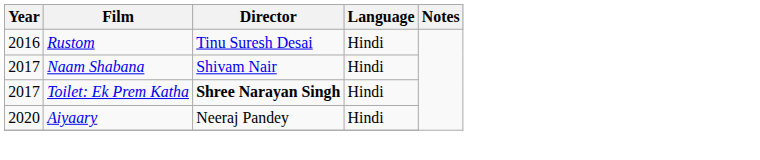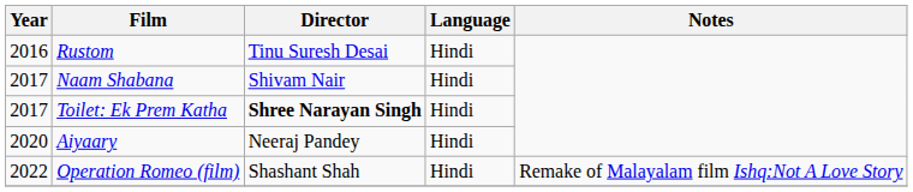 <table class="wikitable">
 <tr style="background:#ccc; text-align:center;">
 <th>Year</th>
 <th>Film</th>
 <th>Director</th>
 <th>Language</th>
 <th>Notes</th>
 </tr>
 <tr>
 <td>2016</td>
 <td><em><a href='#'>Rustom</a></em></td>
 <td><a href='#'>Tinu Suresh Desai</a></td>
 <td>Hindi</td>
 </tr>
 <tr>
 <td>2017</td>
 <td><em><a href='#'>Naam Shabana</a></em></td>
 <td><a href='#'>Shivam Nair</a></td>
 <td>Hindi</td>
 </tr>
 <tr>
 <td>2017</td>
 <td><em><a href='#'>Toilet: Ek Prem Katha</a></em></td>
 <td><strong>Shree Narayan Singh</strong></td>
 <td>Hindi</td>
 </tr>
 <tr>
 <td>2020</td>
 <td><em><a href='#'>Aiyaary</a></em></td>
 <td>Neeraj Pandey</td>
 <td>Hindi</td>
 </tr>
 <tr>
+<td>2022</td>
+<td><em><a href='#'>Operation Romeo (film)</a></em></td>
+<td>Shashant Shah</td>
+<td>Hindi</td>
+<td>Remake of <a href='#'>Malayalam</a> film <em><a href='#'>Ishq:Not A Love Story</a></em></td>
+</tr>
+<tr>
 </tr>
 </table>
